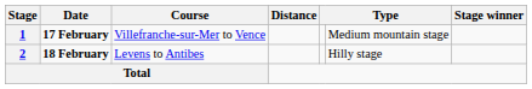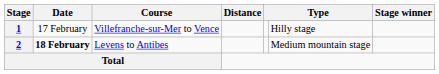 <table class="wikitable">
 <tr>
 <th scope="col">Stage</th>
 <th scope="col">Date</th>
 <th scope="col">Course</th>
 <th scope="col">Distance</th>
 <th scope="col" colspan="2">Type</th>
 <th scope="col">Stage winner</th>
 </tr>
 <tr>
 <th scope="row"><a href='#'>1</a></th>
-<td style="text-align:center;"><strong>17 February</strong></td>
+<td style="text-align:center;">17 February</td>
 <td><a href='#'>Villefranche-sur-Mer</a> to <a href='#'>Vence</a></td>
 <td style="text-align:center;"></td>
 <td></td>
-<td>Medium mountain stage</td>
+<td>Hilly stage</td>
 <td></td>
 </tr>
 <tr>
 <th scope="row"><a href='#'>2</a></th>
 <td style="text-align:center;"><strong>18 February</strong></td>
 <td><a href='#'>Levens</a> to <a href='#'>Antibes</a></td>
 <td style="text-align:center;"></td>
 <td></td>
-<td>Hilly stage</td>
+<td>Medium mountain stage</td>
 <td></td>
 </tr>
 <tr>
 <th colspan="3">Total</th>
 <td colspan="4" style="text-align:center;"></td>
 </tr>
 </table>
